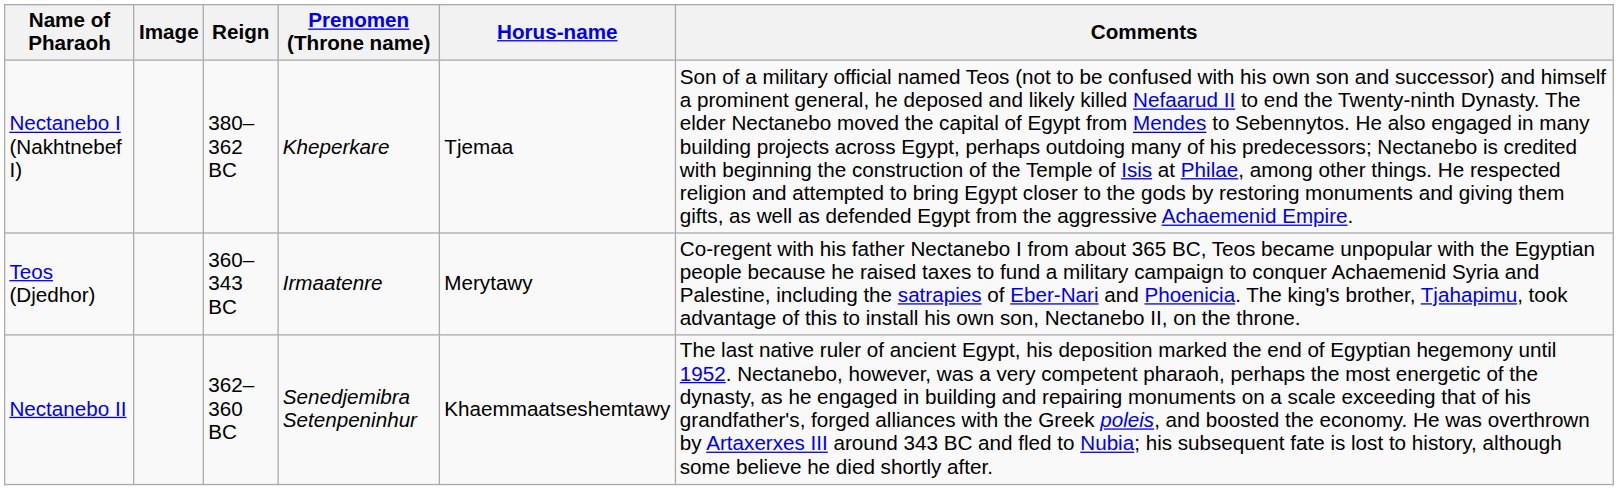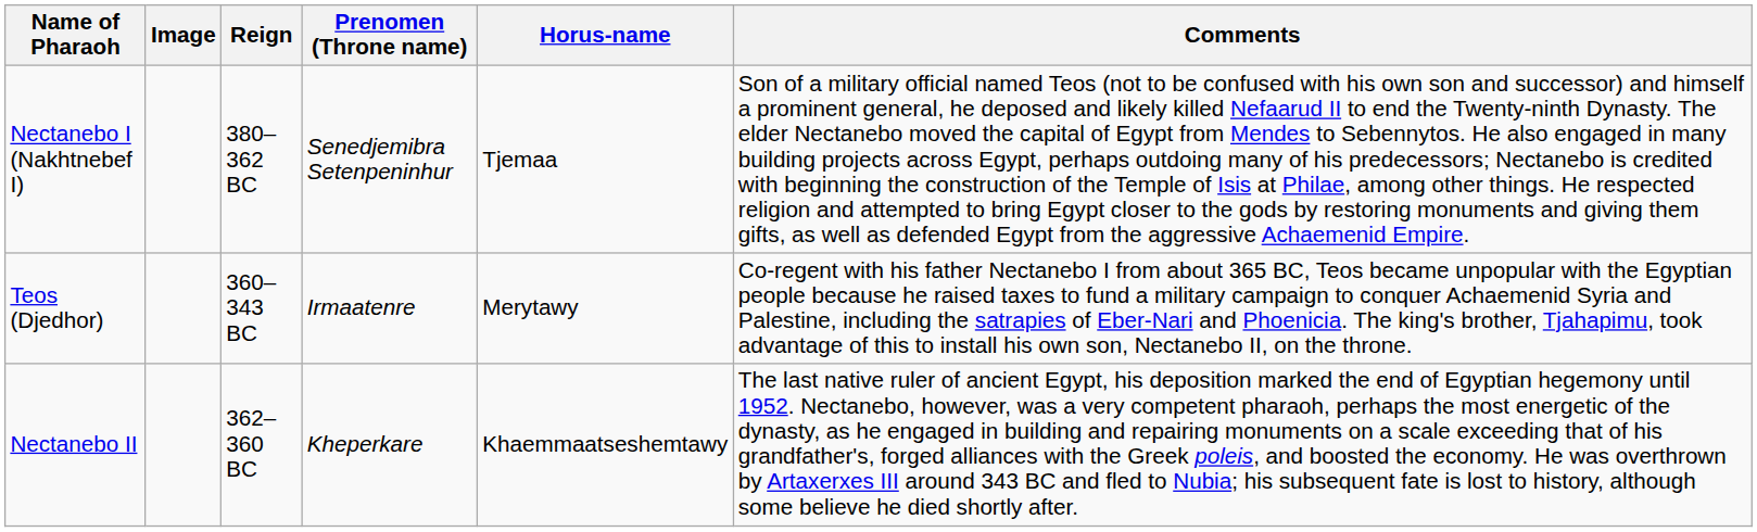 <table class="wikitable">
 <tr>
 <th>Name of Pharaoh</th>
 <th>Image</th>
 <th>Reign</th>
 <th><a href='#'>Prenomen</a> (Throne name)</th>
 <th><a href='#'>Horus-name</a></th>
 <th>Comments</th>
 </tr>
 <tr>
 <td><a href='#'>Nectanebo I</a><br>(Nakhtnebef I)</td>
 <td></td>
 <td>380–362 BC</td>
-<td><em>Kheperkare</em></td>
+<td><em>Senedjemibra Setenpeninhur</em></td>
 <td>Tjemaa</td>
 <td>Son of a military official named Teos (not to be confused with his own son and successor) and himself a prominent general, he deposed and likely killed <a href='#'>Nefaarud II</a> to end the Twenty-ninth Dynasty. The elder Nectanebo moved the capital of Egypt from <a href='#'>Mendes</a> to Sebennytos. He also engaged in many building projects across Egypt, perhaps outdoing many of his predecessors; Nectanebo is credited with beginning the construction of the Temple of <a href='#'>Isis</a> at <a href='#'>Philae</a>, among other things. He respected religion and attempted to bring Egypt closer to the gods by restoring monuments and giving them gifts, as well as defended Egypt from the aggressive <a href='#'>Achaemenid Empire</a>.</td>
 </tr>
 <tr>
 <td><a href='#'>Teos</a><br>(Djedhor)</td>
 <td></td>
 <td>360–343 BC</td>
 <td><em>Irmaatenre</em></td>
 <td>Merytawy</td>
 <td>Co-regent with his father Nectanebo I from about 365 BC, Teos became unpopular with the Egyptian people because he raised taxes to fund a military campaign to conquer Achaemenid Syria and Palestine, including the <a href='#'>satrapies</a> of <a href='#'>Eber-Nari</a> and <a href='#'>Phoenicia</a>. The king's brother, <a href='#'>Tjahapimu</a>, took advantage of this to install his own son, Nectanebo II, on the throne.</td>
 </tr>
 <tr>
 <td><a href='#'>Nectanebo II</a><br></td>
 <td></td>
 <td>362–360 BC</td>
-<td><em>Senedjemibra Setenpeninhur</em></td>
+<td><em>Kheperkare</em></td>
 <td>Khaemmaatseshemtawy</td>
 <td>The last native ruler of ancient Egypt, his deposition marked the end of Egyptian hegemony until <a href='#'>1952</a>. Nectanebo, however, was a very competent pharaoh, perhaps the most energetic of the dynasty, as he engaged in building and repairing monuments on a scale exceeding that of his grandfather's, forged alliances with the Greek <em><a href='#'>poleis</a></em>, and boosted the economy. He was overthrown by <a href='#'>Artaxerxes III</a> around 343 BC and fled to <a href='#'>Nubia</a>; his subsequent fate is lost to history, although some believe he died shortly after.</td>
 </tr>
 </table>
